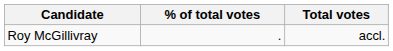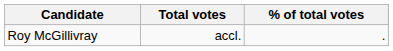 <table class="wikitable" width="475">
 <tr>
 <th align="left">Candidate</th>
+<th align="right">Total votes</th>
 <th align="right">% of total votes</th>
-<th align="right">Total votes</th>
 </tr>
 <tr>
 <td align="left">Roy McGillivray</td>
+<td align="right">accl.</td>
 <td align="right">.</td>
-<td align="right">accl.</td>
 </tr>
 </table>
